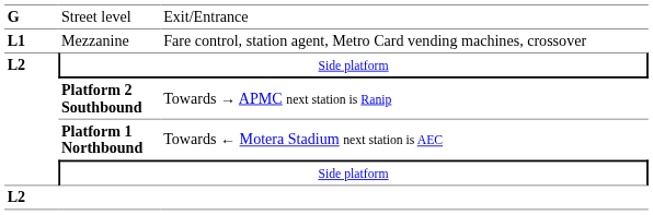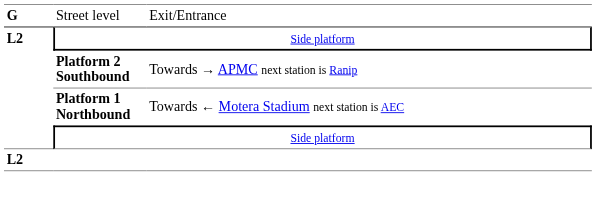 <table table border=0 cellspacing=0 cellpadding=3>
 <tr>
 <td style="border-bottom:solid 1px gray;border-top:solid 1px gray;" width=50 valign=top><strong>G</strong></td>
 <td style="border-top:solid 1px gray;border-bottom:solid 1px gray;" width=100 valign=top>Street level</td>
 <td style="border-top:solid 1px gray;border-bottom:solid 1px gray;" width=500 valign=top>Exit/Entrance</td>
-</tr>
-<tr>
-<td valign=top><strong>L1</strong></td>
-<td valign=top>Mezzanine</td>
-<td valign=top>Fare control, station agent, Metro Card vending machines, crossover<br></td>
 </tr>
 <tr>
 <td style="border-top:solid 1px gray;border-bottom:solid 1px gray;" width=50 rowspan=4 valign=top><strong>L2</strong></td>
 <td style="border-top:solid 1px gray;border-right:solid 2px black;border-left:solid 2px black;border-bottom:solid 2px black;text-align:center;" colspan=2><small><a href='#'>Side platform</a></small></td>
 </tr>
 <tr>
 <td style="border-bottom:solid 1px gray;" width=100><span><strong>Platform 2</strong><br><strong>Southbound</strong></span></td>
 <td style="border-bottom:solid 1px gray;" width=500>Towards → <a href='#'>APMC</a> <small>next station is <a href='#'>Ranip</a></small></td>
 </tr>
 <tr>
 <td><span><strong>Platform 1</strong><br><strong>Northbound</strong></span></td>
 <td>Towards ← <a href='#'>Motera Stadium</a> <small>next station is <a href='#'>AEC</a></small></td>
 </tr>
 <tr>
 <td style="border-top:solid 2px black;border-right:solid 2px black;border-left:solid 2px black;border-bottom:solid 1px gray;" colspan=2  align=center><small><a href='#'>Side platform</a></small></td>
 </tr>
 <tr>
 <td style="border-bottom:solid 1px gray;" width=50 rowspan=2 valign=top><strong>L2</strong></td>
 <td style="border-bottom:solid 1px gray;" width=100></td>
 <td style="border-bottom:solid 1px gray;" width=500></td>
 </tr>
 <tr>
 </tr>
 </table>
